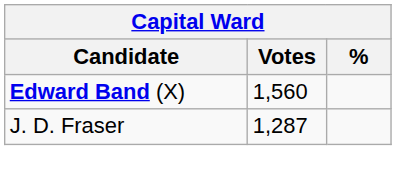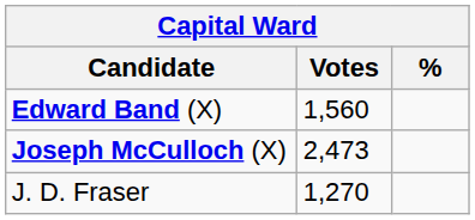 <table class="wikitable">
 <tr>
 <th colspan="3"><a href='#'>Capital Ward</a></th>
 </tr>
 <tr>
 <th style="width: 170px">Candidate</th>
 <th style="width: 50px">Votes</th>
 <th style="width: 40px">%</th>
 </tr>
 <tr>
 <td><strong><a href='#'>Edward Band</a></strong> (X)</td>
 <td>1,560</td>
 <td></td>
 </tr>
 <tr>
+<td><strong><a href='#'>Joseph McCulloch</a></strong> (X)</td>
+<td>2,473</td>
+<td></td>
+</tr>
+<tr>
 <td>J. D. Fraser</td>
-<td>1,287</td>
+<td>1,270</td>
 <td></td>
 </tr>
 </table>
